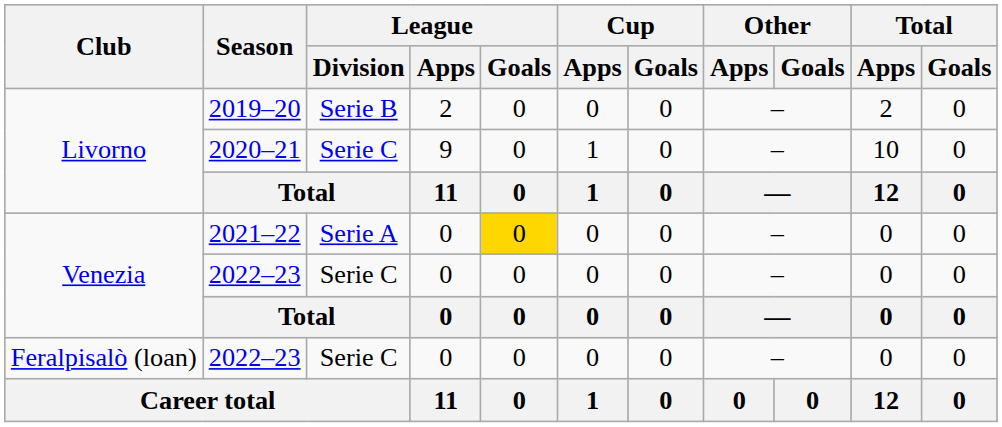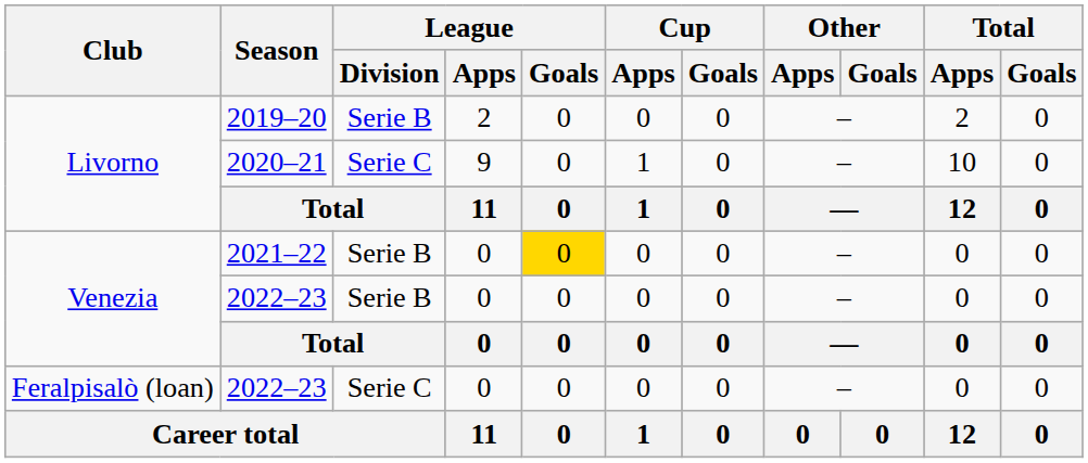 <table class="wikitable" style="text-align: center">
 <tr>
 <th rowspan="2">Club</th>
 <th rowspan="2">Season</th>
 <th colspan="3">League</th>
 <th colspan="2">Cup</th>
 <th colspan="2">Other</th>
 <th colspan="2">Total</th>
 </tr>
 <tr>
 <th>Division</th>
 <th>Apps</th>
 <th>Goals</th>
 <th>Apps</th>
 <th>Goals</th>
 <th>Apps</th>
 <th>Goals</th>
 <th>Apps</th>
 <th>Goals</th>
 </tr>
 <tr>
 <td rowspan=3><a href='#'>Livorno</a></td>
 <td><a href='#'>2019–20</a></td>
 <td><a href='#'>Serie B</a></td>
 <td>2</td>
 <td>0</td>
 <td>0</td>
 <td>0</td>
 <td colspan="2">–</td>
 <td>2</td>
 <td>0</td>
 </tr>
 <tr>
 <td><a href='#'>2020–21</a></td>
 <td><a href='#'>Serie C</a></td>
 <td>9</td>
 <td>0</td>
 <td>1</td>
 <td>0</td>
 <td colspan="2">–</td>
 <td>10</td>
 <td>0</td>
 </tr>
 <tr>
 <th colspan="2">Total</th>
 <th>11</th>
 <th>0</th>
 <th>1</th>
 <th>0</th>
 <th colspan="2">—</th>
 <th>12</th>
 <th>0</th>
 </tr>
 <tr>
 <td rowspan=3><a href='#'>Venezia</a></td>
 <td><a href='#'>2021–22</a></td>
-<td><a href='#'>Serie A</a></td>
+<td>Serie B</td>
 <td>0</td>
 <td style="background: gold;">0</td>
 <td>0</td>
 <td>0</td>
 <td colspan="2">–</td>
 <td>0</td>
 <td>0</td>
 </tr>
 <tr>
 <td><a href='#'>2022–23</a></td>
-<td>Serie C</td>
+<td>Serie B</td>
 <td>0</td>
 <td>0</td>
 <td>0</td>
 <td>0</td>
 <td colspan="2">–</td>
 <td>0</td>
 <td>0</td>
 </tr>
 <tr>
 <th colspan="2">Total</th>
 <th>0</th>
 <th>0</th>
 <th>0</th>
 <th>0</th>
 <th colspan="2">—</th>
 <th>0</th>
 <th>0</th>
 </tr>
 <tr>
 <td><a href='#'>Feralpisalò</a> (loan)</td>
 <td><a href='#'>2022–23</a></td>
 <td>Serie C</td>
 <td>0</td>
 <td>0</td>
 <td>0</td>
 <td>0</td>
 <td colspan="2">–</td>
 <td>0</td>
 <td>0</td>
 </tr>
 <tr>
 <th colspan="3">Career total</th>
 <th>11</th>
 <th>0</th>
 <th>1</th>
 <th>0</th>
 <th>0</th>
 <th>0</th>
 <th>12</th>
 <th>0</th>
 </tr>
 </table>
